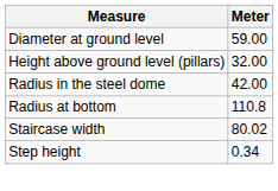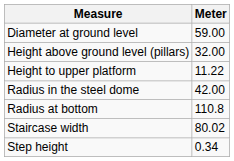 <table class="wikitable">
 <tr>
 <th>Measure</th>
 <th>Meter</th>
 </tr>
 <tr>
 <td>Diameter at ground level</td>
 <td>59.00</td>
 </tr>
 <tr>
 <td>Height above ground level (pillars)</td>
 <td>32.00</td>
+</tr>
+<tr>
+<td>Height to upper platform</td>
+<td>11.22</td>
 </tr>
 <tr>
 <td>Radius in the steel dome</td>
 <td>42.00</td>
 </tr>
 <tr>
 <td>Radius at bottom</td>
 <td>110.8</td>
 </tr>
 <tr>
 <td>Staircase width</td>
 <td>80.02</td>
 </tr>
 <tr>
 <td>Step height</td>
 <td>0.34</td>
 </tr>
 </table>
